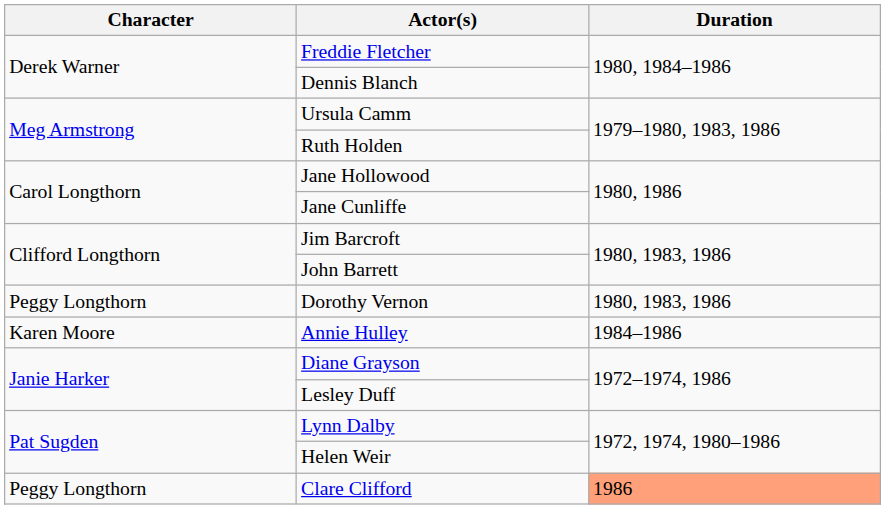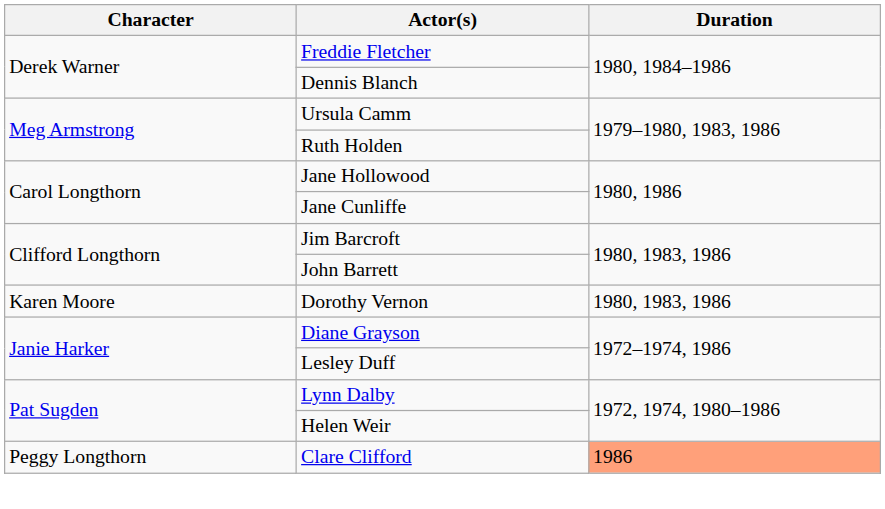 <table class="wikitable">
 <tr>
 <th scope="col" width="230">Character</th>
 <th scope="col" width="230">Actor(s)</th>
 <th scope="col" width="230">Duration</th>
 </tr>
 <tr>
 <td rowspan="2">Derek Warner</td>
 <td><a href='#'>Freddie Fletcher</a></td>
 <td rowspan="2">1980, 1984–1986</td>
 </tr>
 <tr>
 <td>Dennis Blanch</td>
 </tr>
 <tr>
 <td rowspan="2"><a href='#'>Meg Armstrong</a></td>
 <td>Ursula Camm</td>
 <td rowspan="2">1979–1980, 1983, 1986</td>
 </tr>
 <tr>
 <td>Ruth Holden</td>
 </tr>
 <tr>
 <td rowspan="2">Carol Longthorn</td>
 <td>Jane Hollowood</td>
 <td rowspan="2">1980, 1986</td>
 </tr>
 <tr>
 <td>Jane Cunliffe</td>
 </tr>
 <tr>
 <td rowspan="2">Clifford Longthorn</td>
 <td>Jim Barcroft</td>
 <td rowspan="2">1980, 1983, 1986</td>
 </tr>
 <tr>
 <td>John Barrett</td>
 </tr>
 <tr>
-<td>Peggy Longthorn</td>
+<td>Karen Moore</td>
 <td>Dorothy Vernon</td>
 <td>1980, 1983, 1986</td>
-</tr>
-<tr>
-<td>Karen Moore</td>
-<td><a href='#'>Annie Hulley</a></td>
-<td>1984–1986</td>
 </tr>
 <tr>
 <td rowspan="2"><a href='#'>Janie Harker</a></td>
 <td><a href='#'>Diane Grayson</a></td>
 <td rowspan="2">1972–1974, 1986</td>
 </tr>
 <tr>
 <td>Lesley Duff</td>
 </tr>
 <tr>
 <td rowspan="2"><a href='#'>Pat Sugden</a></td>
 <td><a href='#'>Lynn Dalby</a></td>
 <td rowspan="2">1972, 1974, 1980–1986</td>
 </tr>
 <tr>
 <td>Helen Weir</td>
 </tr>
 <tr>
 <td>Peggy Longthorn</td>
 <td><a href='#'>Clare Clifford</a></td>
 <td style="background: lightsalmon;">1986</td>
 </tr>
 </table>
